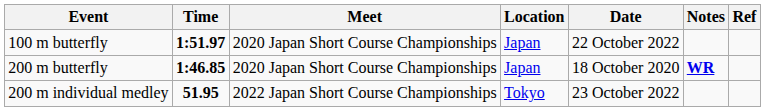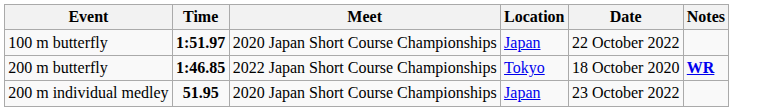 <table class="wikitable">
 <tr>
 <th>Event</th>
 <th>Time</th>
 <th>Meet</th>
 <th>Location</th>
 <th>Date</th>
 <th>Notes</th>
-<th>Ref</th>
 </tr>
 <tr>
 <td>100 m butterfly</td>
 <td style="text-align:center;"><strong>1:51.97</strong></td>
 <td>2020 Japan Short Course Championships</td>
 <td><a href='#'>Japan</a></td>
 <td>22 October 2022</td>
 <td></td>
-<td style="text-align:center;"></td>
 </tr>
 <tr>
 <td>200 m butterfly</td>
 <td style="text-align:center;"><strong>1:46.85</strong></td>
-<td>2020 Japan Short Course Championships</td>
-<td><a href='#'>Japan</a></td>
+<td>2022 Japan Short Course Championships</td>
+<td><a href='#'>Tokyo</a></td>
 <td>18 October 2020</td>
 <td><strong><a href='#'>WR</a></strong></td>
-<td style="text-align:center;"></td>
 </tr>
 <tr>
 <td>200 m individual medley</td>
 <td style="text-align:center;"><strong>51.95</strong></td>
-<td>2022 Japan Short Course Championships</td>
-<td><a href='#'>Tokyo</a></td>
+<td>2020 Japan Short Course Championships</td>
+<td><a href='#'>Japan</a></td>
 <td>23 October 2022</td>
 <td></td>
-<td style="text-align:center;"></td>
 </tr>
 </table>
